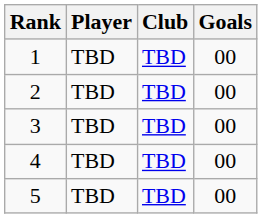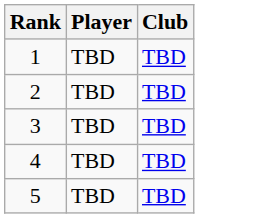 <table class="wikitable" style="text-align:center">
 <tr>
 <th>Rank</th>
 <th>Player</th>
 <th>Club</th>
-<th>Goals</th>
 </tr>
 <tr>
 <td>1</td>
 <td align="left"> TBD</td>
 <td align="left"><a href='#'>TBD</a></td>
-<td>00</td>
 </tr>
 <tr>
 <td>2</td>
 <td align="left"> TBD</td>
 <td align="left"><a href='#'>TBD</a></td>
-<td>00</td>
 </tr>
 <tr>
 <td>3</td>
 <td align="left"> TBD</td>
 <td align="left"><a href='#'>TBD</a></td>
-<td>00</td>
 </tr>
 <tr>
 <td>4</td>
 <td align="left"> TBD</td>
 <td align="left"><a href='#'>TBD</a></td>
-<td>00</td>
 </tr>
 <tr>
 <td>5</td>
 <td align="left"> TBD</td>
 <td align="left"><a href='#'>TBD</a></td>
-<td>00</td>
 </tr>
 </table>
